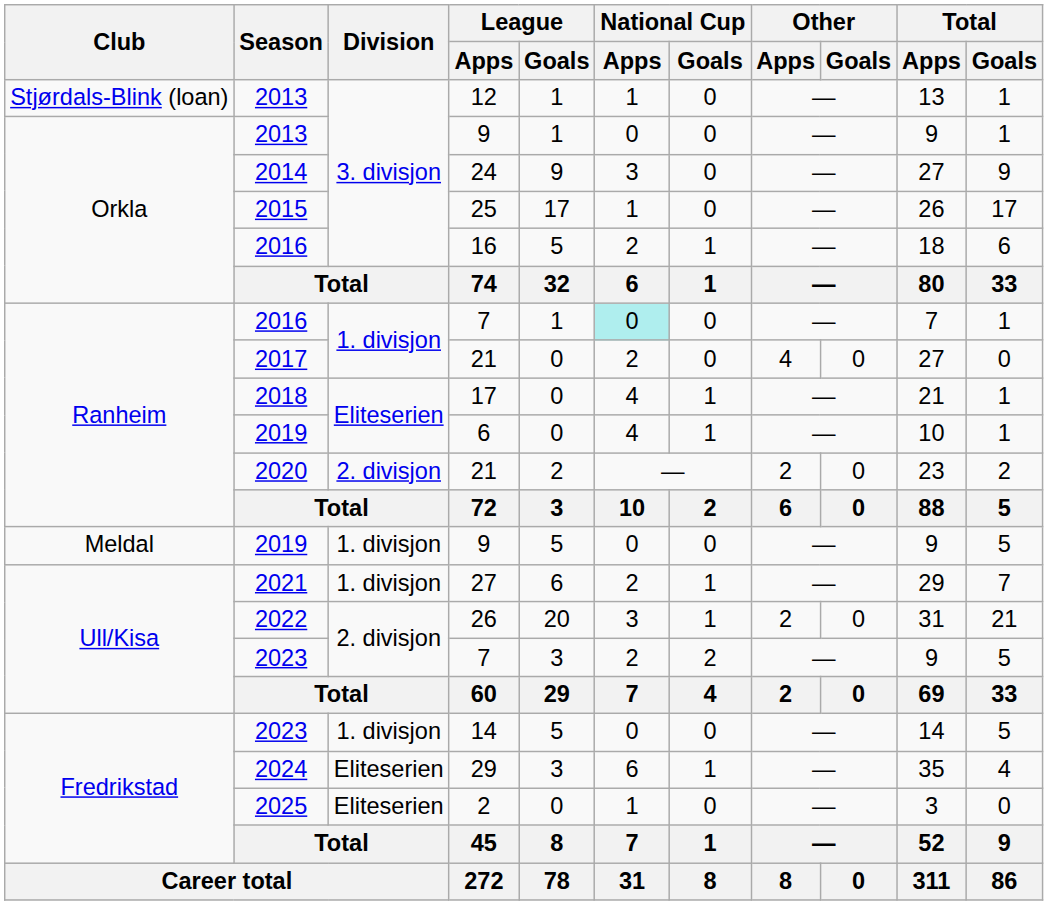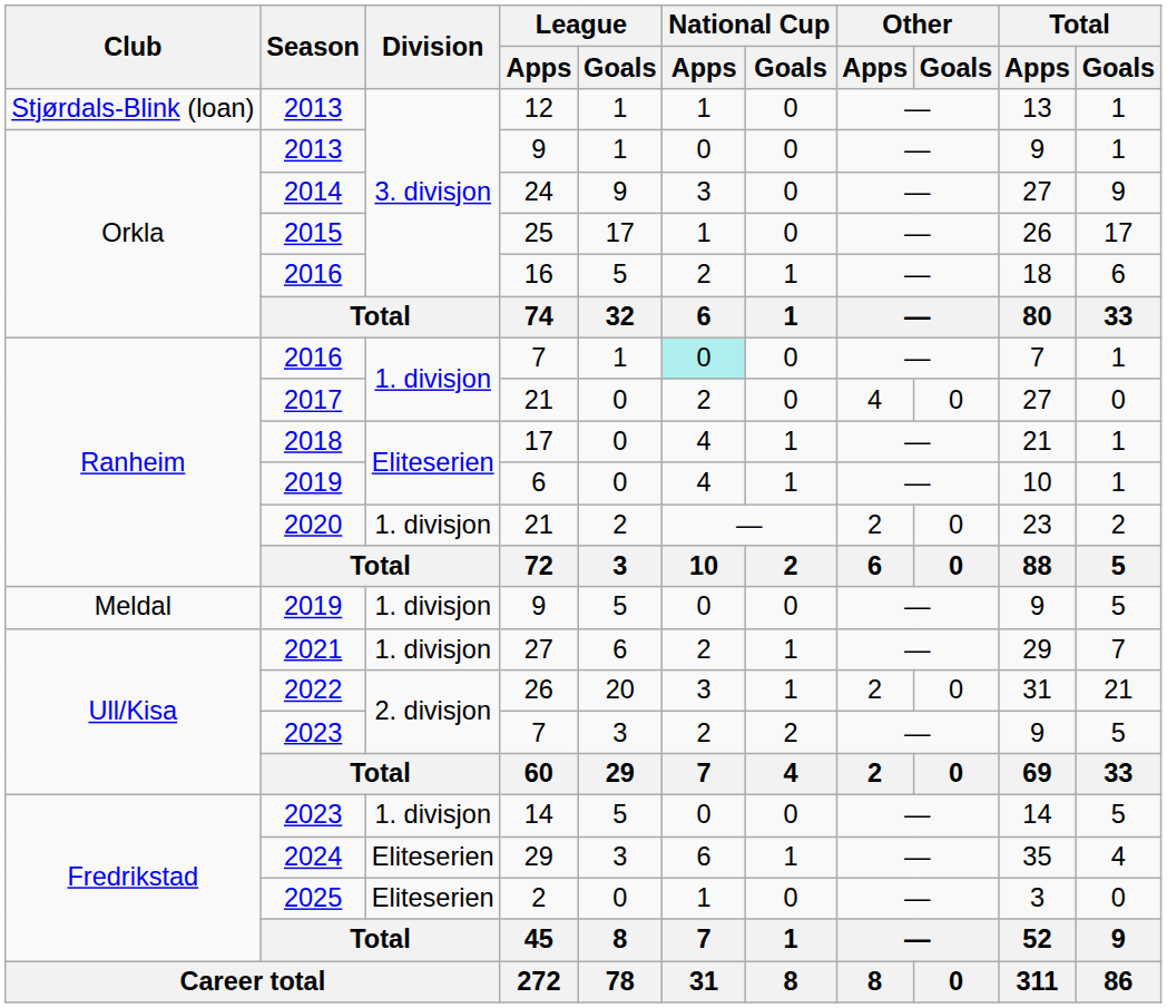 <table class="wikitable" style="text-align: center;">
 <tr>
 <th rowspan="2">Club</th>
 <th rowspan="2">Season</th>
 <th rowspan="2">Division</th>
 <th colspan="2">League</th>
 <th colspan="2">National Cup</th>
 <th colspan="2">Other</th>
 <th colspan="2">Total</th>
 </tr>
 <tr>
 <th>Apps</th>
 <th>Goals</th>
 <th>Apps</th>
 <th>Goals</th>
 <th>Apps</th>
 <th>Goals</th>
 <th>Apps</th>
 <th>Goals</th>
 </tr>
 <tr>
 <td><a href='#'>Stjørdals-Blink</a> (loan)</td>
 <td><a href='#'>2013</a></td>
 <td rowspan="5"><a href='#'>3. divisjon</a></td>
 <td>12</td>
 <td>1</td>
 <td>1</td>
 <td>0</td>
 <td colspan="2">—</td>
 <td>13</td>
 <td>1</td>
 </tr>
 <tr>
 <td rowspan="5">Orkla</td>
 <td><a href='#'>2013</a></td>
 <td>9</td>
 <td>1</td>
 <td>0</td>
 <td>0</td>
 <td colspan="2">—</td>
 <td>9</td>
 <td>1</td>
 </tr>
 <tr>
 <td><a href='#'>2014</a></td>
 <td>24</td>
 <td>9</td>
 <td>3</td>
 <td>0</td>
 <td colspan="2">—</td>
 <td>27</td>
 <td>9</td>
 </tr>
 <tr>
 <td><a href='#'>2015</a></td>
 <td>25</td>
 <td>17</td>
 <td>1</td>
 <td>0</td>
 <td colspan="2">—</td>
 <td>26</td>
 <td>17</td>
 </tr>
 <tr>
 <td><a href='#'>2016</a></td>
 <td>16</td>
 <td>5</td>
 <td>2</td>
 <td>1</td>
 <td colspan="2">—</td>
 <td>18</td>
 <td>6</td>
 </tr>
 <tr>
 <th colspan="2">Total</th>
 <th>74</th>
 <th>32</th>
 <th>6</th>
 <th>1</th>
 <th colspan="2">—</th>
 <th>80</th>
 <th>33</th>
 </tr>
 <tr>
 <td rowspan="6"><a href='#'>Ranheim</a></td>
 <td><a href='#'>2016</a></td>
 <td rowspan="2"><a href='#'>1. divisjon</a></td>
 <td>7</td>
 <td>1</td>
 <td style="background: paleturquoise;">0</td>
 <td>0</td>
 <td colspan="2">—</td>
 <td>7</td>
 <td>1</td>
 </tr>
 <tr>
 <td><a href='#'>2017</a></td>
 <td>21</td>
 <td>0</td>
 <td>2</td>
 <td>0</td>
 <td>4</td>
 <td>0</td>
 <td>27</td>
 <td>0</td>
 </tr>
 <tr>
 <td><a href='#'>2018</a></td>
 <td rowspan="2"><a href='#'>Eliteserien</a></td>
 <td>17</td>
 <td>0</td>
 <td>4</td>
 <td>1</td>
 <td colspan="2">—</td>
 <td>21</td>
 <td>1</td>
 </tr>
 <tr>
 <td><a href='#'>2019</a></td>
 <td>6</td>
 <td>0</td>
 <td>4</td>
 <td>1</td>
 <td colspan="2">—</td>
 <td>10</td>
 <td>1</td>
 </tr>
 <tr>
 <td><a href='#'>2020</a></td>
-<td><a href='#'>2. divisjon</a></td>
+<td>1. divisjon</td>
 <td>21</td>
 <td>2</td>
 <td colspan="2">—</td>
 <td>2</td>
 <td>0</td>
 <td>23</td>
 <td>2</td>
 </tr>
 <tr>
 <th colspan="2">Total</th>
 <th>72</th>
 <th>3</th>
 <th>10</th>
 <th>2</th>
 <th>6</th>
 <th>0</th>
 <th>88</th>
 <th>5</th>
 </tr>
 <tr>
 <td>Meldal</td>
 <td><a href='#'>2019</a></td>
 <td>1. divisjon</td>
 <td>9</td>
 <td>5</td>
 <td>0</td>
 <td>0</td>
 <td colspan="2">—</td>
 <td>9</td>
 <td>5</td>
 </tr>
 <tr>
 <td rowspan="4"><a href='#'>Ull/Kisa</a></td>
 <td><a href='#'>2021</a></td>
 <td>1. divisjon</td>
 <td>27</td>
 <td>6</td>
 <td>2</td>
 <td>1</td>
 <td colspan="2">—</td>
 <td>29</td>
 <td>7</td>
 </tr>
 <tr>
 <td><a href='#'>2022</a></td>
 <td rowspan="2">2. divisjon</td>
 <td>26</td>
 <td>20</td>
 <td>3</td>
 <td>1</td>
 <td>2</td>
 <td>0</td>
 <td>31</td>
 <td>21</td>
 </tr>
 <tr>
 <td><a href='#'>2023</a></td>
 <td>7</td>
 <td>3</td>
 <td>2</td>
 <td>2</td>
 <td colspan="2">—</td>
 <td>9</td>
 <td>5</td>
 </tr>
 <tr>
 <th colspan="2">Total</th>
 <th>60</th>
 <th>29</th>
 <th>7</th>
 <th>4</th>
 <th>2</th>
 <th>0</th>
 <th>69</th>
 <th>33</th>
 </tr>
 <tr>
 <td rowspan="4"><a href='#'>Fredrikstad</a></td>
 <td><a href='#'>2023</a></td>
 <td>1. divisjon</td>
 <td>14</td>
 <td>5</td>
 <td>0</td>
 <td>0</td>
 <td colspan="2">—</td>
 <td>14</td>
 <td>5</td>
 </tr>
 <tr>
 <td><a href='#'>2024</a></td>
 <td>Eliteserien</td>
 <td>29</td>
 <td>3</td>
 <td>6</td>
 <td>1</td>
 <td colspan="2">—</td>
 <td>35</td>
 <td>4</td>
 </tr>
 <tr>
 <td><a href='#'>2025</a></td>
 <td>Eliteserien</td>
 <td>2</td>
 <td>0</td>
 <td>1</td>
 <td>0</td>
 <td colspan="2">—</td>
 <td>3</td>
 <td>0</td>
 </tr>
 <tr>
 <th colspan="2">Total</th>
 <th>45</th>
 <th>8</th>
 <th>7</th>
 <th>1</th>
 <th colspan="2">—</th>
 <th>52</th>
 <th>9</th>
 </tr>
 <tr>
 <th colspan="3">Career total</th>
 <th>272</th>
 <th>78</th>
 <th>31</th>
 <th>8</th>
 <th>8</th>
 <th>0</th>
 <th>311</th>
 <th>86</th>
 </tr>
 </table>
